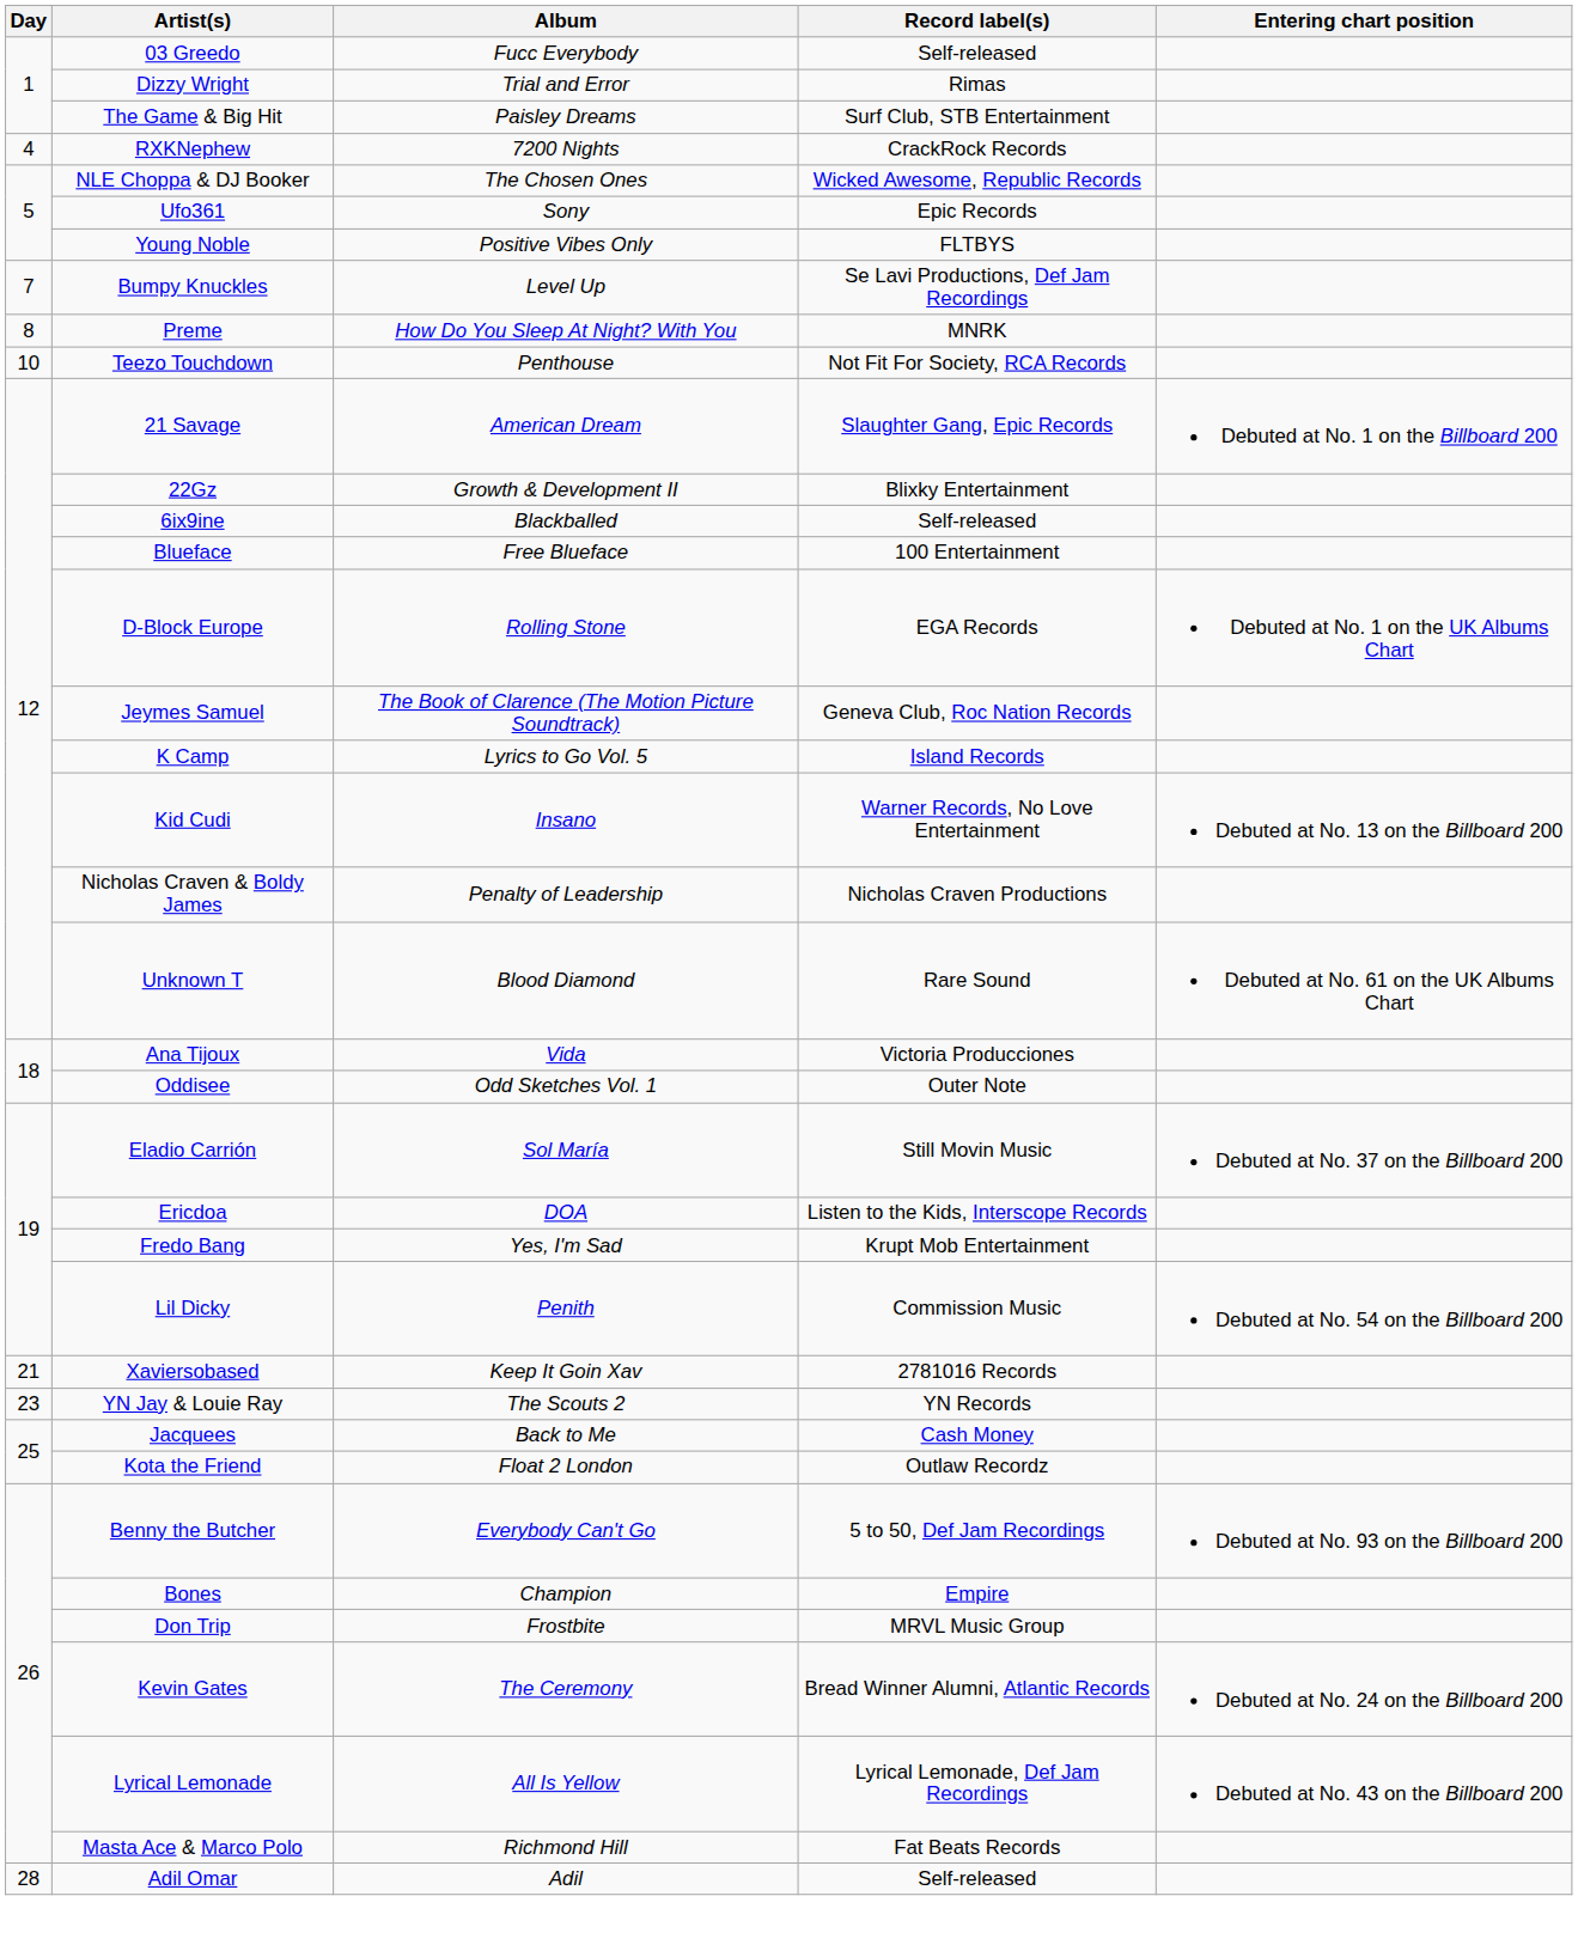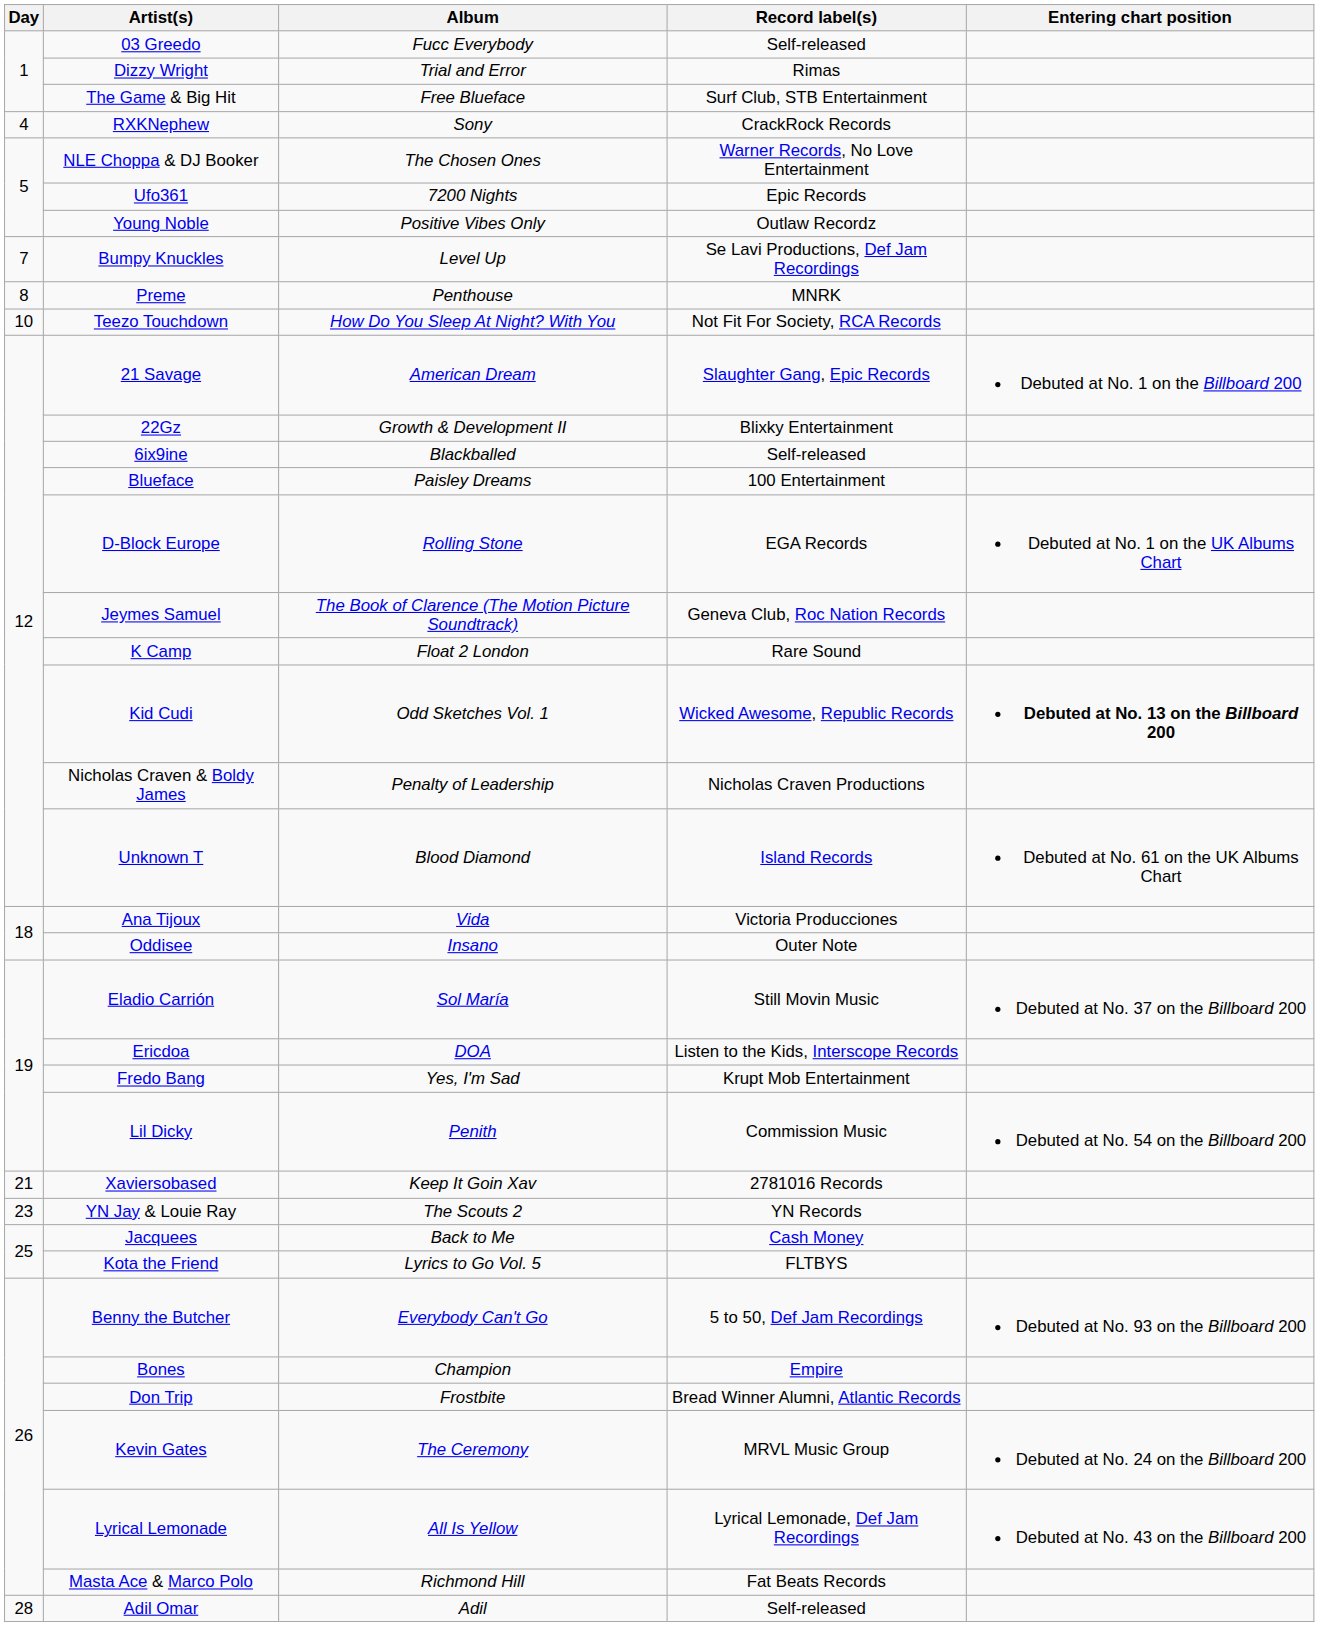 <table class="wikitable" style="text-align:center;">
 <tr>
 <th scope="col">Day</th>
 <th scope="col">Artist(s)</th>
 <th scope="col">Album</th>
 <th scope="col">Record label(s)</th>
 <th scope="col">Entering chart position</th>
 </tr>
 <tr>
 <td rowspan="3">1</td>
 <td><a href='#'>03 Greedo</a></td>
 <td><em>Fucc Everybody</em></td>
 <td>Self-released</td>
 <td></td>
 </tr>
 <tr>
 <td><a href='#'>Dizzy Wright</a></td>
 <td><em>Trial and Error</em></td>
 <td>Rimas</td>
 <td></td>
 </tr>
 <tr>
 <td><a href='#'>The Game</a> & Big Hit</td>
-<td><em>Paisley Dreams</em></td>
+<td><em>Free Blueface</em></td>
 <td>Surf Club, STB Entertainment</td>
 <td></td>
 </tr>
 <tr>
 <td>4</td>
 <td><a href='#'>RXKNephew</a></td>
-<td><em>7200 Nights</em></td>
+<td><em>Sony</em></td>
 <td>CrackRock Records</td>
 <td></td>
 </tr>
 <tr>
 <td rowspan="3">5</td>
 <td><a href='#'>NLE Choppa</a> & DJ Booker</td>
 <td><em>The Chosen Ones</em></td>
-<td><a href='#'>Wicked Awesome</a>, <a href='#'>Republic Records</a></td>
+<td><a href='#'>Warner Records</a>, No Love Entertainment</td>
 <td></td>
 </tr>
 <tr>
 <td><a href='#'>Ufo361</a></td>
-<td><em>Sony</em></td>
+<td><em>7200 Nights</em></td>
 <td>Epic Records</td>
 <td></td>
 </tr>
 <tr>
 <td><a href='#'>Young Noble</a></td>
 <td><em>Positive Vibes Only</em></td>
-<td>FLTBYS</td>
+<td>Outlaw Recordz</td>
 <td></td>
 </tr>
 <tr>
 <td>7</td>
 <td><a href='#'>Bumpy Knuckles</a></td>
 <td><em>Level Up</em></td>
 <td>Se Lavi Productions, <a href='#'>Def Jam Recordings</a></td>
 <td></td>
 </tr>
 <tr>
 <td>8</td>
 <td><a href='#'>Preme</a></td>
-<td><em><a href='#'>How Do You Sleep At Night? With You</a></em></td>
+<td><em>Penthouse</em></td>
 <td>MNRK</td>
 <td></td>
 </tr>
 <tr>
 <td>10</td>
 <td><a href='#'>Teezo Touchdown</a></td>
-<td><em>Penthouse</em></td>
+<td><em><a href='#'>How Do You Sleep At Night? With You</a></em></td>
 <td>Not Fit For Society, <a href='#'>RCA Records</a></td>
 <td></td>
 </tr>
 <tr>
 <td rowspan="10">12</td>
 <td><a href='#'>21 Savage</a></td>
 <td><em><a href='#'>American Dream</a></em></td>
 <td><a href='#'>Slaughter Gang</a>, <a href='#'>Epic Records</a></td>
 <td><br><ul><li>Debuted at No. 1 on the <a href='#'><em>Billboard</em> 200</a></li></ul></td>
 </tr>
 <tr>
 <td><a href='#'>22Gz</a></td>
 <td><em>Growth & Development II</em></td>
 <td>Blixky Entertainment</td>
 <td></td>
 </tr>
 <tr>
 <td><a href='#'>6ix9ine</a></td>
 <td><em>Blackballed</em></td>
 <td>Self-released</td>
 <td></td>
 </tr>
 <tr>
 <td><a href='#'>Blueface</a></td>
-<td><em>Free Blueface</em></td>
+<td><em>Paisley Dreams</em></td>
 <td>100 Entertainment</td>
 <td></td>
 </tr>
 <tr>
 <td><a href='#'>D-Block Europe</a></td>
 <td><em><a href='#'>Rolling Stone</a></em></td>
 <td>EGA Records</td>
 <td><br><ul><li>Debuted at No. 1 on the <a href='#'>UK Albums Chart</a></li></ul></td>
 </tr>
 <tr>
 <td><a href='#'>Jeymes Samuel</a></td>
 <td><em><a href='#'>The Book of Clarence (The Motion Picture Soundtrack)</a></em></td>
 <td>Geneva Club, <a href='#'>Roc Nation Records</a></td>
 <td></td>
 </tr>
 <tr>
 <td><a href='#'>K Camp</a></td>
-<td><em>Lyrics to Go Vol. 5</em></td>
-<td><a href='#'>Island Records</a></td>
+<td><em>Float 2 London</em></td>
+<td>Rare Sound</td>
 <td></td>
 </tr>
 <tr>
 <td><a href='#'>Kid Cudi</a></td>
-<td><em><a href='#'>Insano</a></em></td>
-<td><a href='#'>Warner Records</a>, No Love Entertainment</td>
-<td><br><ul><li>Debuted at No. 13 on the <em>Billboard</em> 200</li></ul></td>
+<td><em>Odd Sketches Vol. 1</em></td>
+<td><a href='#'>Wicked Awesome</a>, <a href='#'>Republic Records</a></td>
+<td><strong><br><ul><li>Debuted at No. 13 on the <em>Billboard</em> 200</li></ul></strong></td>
 </tr>
 <tr>
 <td>Nicholas Craven & <a href='#'>Boldy James</a></td>
 <td><em>Penalty of Leadership</em></td>
 <td>Nicholas Craven Productions</td>
 <td></td>
 </tr>
 <tr>
 <td><a href='#'>Unknown T</a></td>
 <td><em>Blood Diamond</em></td>
-<td>Rare Sound</td>
+<td><a href='#'>Island Records</a></td>
 <td><br><ul><li>Debuted at No. 61 on the UK Albums Chart</li></ul></td>
 </tr>
 <tr>
 <td rowspan="2">18</td>
 <td><a href='#'>Ana Tijoux</a></td>
 <td><em><a href='#'>Vida</a></em></td>
 <td>Victoria Producciones</td>
 <td></td>
 </tr>
 <tr>
 <td><a href='#'>Oddisee</a></td>
-<td><em>Odd Sketches Vol. 1</em></td>
+<td><em><a href='#'>Insano</a></em></td>
 <td>Outer Note</td>
 <td></td>
 </tr>
 <tr>
 <td rowspan="4">19</td>
 <td><a href='#'>Eladio Carrión</a></td>
 <td><em><a href='#'>Sol María</a></em></td>
 <td>Still Movin Music</td>
 <td><br><ul><li>Debuted at No. 37 on the <em>Billboard</em> 200</li></ul></td>
 </tr>
 <tr>
 <td><a href='#'>Ericdoa</a></td>
 <td><em><a href='#'>DOA</a></em></td>
 <td>Listen to the Kids, <a href='#'>Interscope Records</a></td>
 <td></td>
 </tr>
 <tr>
 <td><a href='#'>Fredo Bang</a></td>
 <td><em>Yes, I'm Sad</em></td>
 <td>Krupt Mob Entertainment</td>
 <td></td>
 </tr>
 <tr>
 <td><a href='#'>Lil Dicky</a></td>
 <td><em><a href='#'>Penith</a></em></td>
 <td>Commission Music</td>
 <td><br><ul><li>Debuted at No. 54 on the <em>Billboard</em> 200</li></ul></td>
 </tr>
 <tr>
 <td>21</td>
 <td><a href='#'>Xaviersobased</a></td>
 <td><em>Keep It Goin Xav</em></td>
 <td>2781016 Records</td>
 <td></td>
 </tr>
 <tr>
 <td>23</td>
 <td><a href='#'>YN Jay</a> & Louie Ray</td>
 <td><em>The Scouts 2</em></td>
 <td>YN Records</td>
 <td></td>
 </tr>
 <tr>
 <td rowspan="2">25</td>
 <td><a href='#'>Jacquees</a></td>
 <td><em>Back to Me</em></td>
 <td><a href='#'>Cash Money</a></td>
 <td></td>
 </tr>
 <tr>
 <td><a href='#'>Kota the Friend</a></td>
-<td><em>Float 2 London</em></td>
-<td>Outlaw Recordz</td>
+<td><em>Lyrics to Go Vol. 5</em></td>
+<td>FLTBYS</td>
 <td></td>
 </tr>
 <tr>
 <td rowspan="6">26</td>
 <td><a href='#'>Benny the Butcher</a></td>
 <td><em><a href='#'>Everybody Can't Go</a></em></td>
 <td>5 to 50, <a href='#'>Def Jam Recordings</a></td>
 <td><br><ul><li>Debuted at No. 93 on the <em>Billboard</em> 200</li></ul></td>
 </tr>
 <tr>
 <td><a href='#'>Bones</a></td>
 <td><em>Champion</em></td>
 <td><a href='#'>Empire</a></td>
 <td></td>
 </tr>
 <tr>
 <td><a href='#'>Don Trip</a></td>
 <td><em>Frostbite</em></td>
-<td>MRVL Music Group</td>
+<td>Bread Winner Alumni, <a href='#'>Atlantic Records</a></td>
 <td></td>
 </tr>
 <tr>
 <td><a href='#'>Kevin Gates</a></td>
 <td><em><a href='#'>The Ceremony</a></em></td>
-<td>Bread Winner Alumni, <a href='#'>Atlantic Records</a></td>
+<td>MRVL Music Group</td>
 <td><br><ul><li>Debuted at No. 24 on the <em>Billboard</em> 200</li></ul></td>
 </tr>
 <tr>
 <td><a href='#'>Lyrical Lemonade</a></td>
 <td><em><a href='#'>All Is Yellow</a></em></td>
 <td>Lyrical Lemonade, <a href='#'>Def Jam Recordings</a></td>
 <td><br><ul><li>Debuted at No. 43 on the <em>Billboard</em> 200</li></ul></td>
 </tr>
 <tr>
 <td><a href='#'>Masta Ace</a> & <a href='#'>Marco Polo</a></td>
 <td><em>Richmond Hill</em></td>
 <td>Fat Beats Records</td>
 <td></td>
 </tr>
 <tr>
 <td>28</td>
 <td><a href='#'>Adil Omar</a></td>
 <td><em>Adil</em></td>
 <td>Self-released</td>
 <td></td>
 </tr>
 </table>
